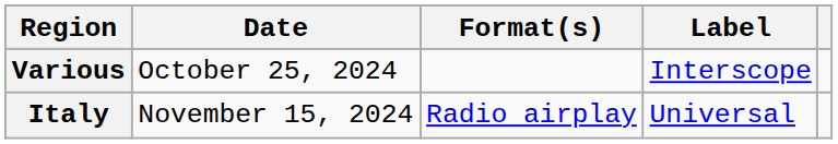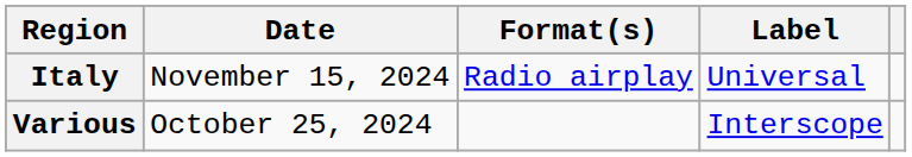 <table class="wikitable plainrowheaders">
 <tr>
 <th scope="col">Region</th>
 <th scope="col">Date</th>
 <th scope="col">Format(s)</th>
 <th scope="col">Label</th>
 <th scope="col"></th>
 </tr>
 <tr>
+<th scope="row">Italy</th>
+<td>November 15, 2024</td>
+<td><a href='#'>Radio airplay</a></td>
+<td><a href='#'> Universal</a></td>
+<td style="text-align:center;"></td>
+</tr>
+<tr>
 <th scope="row">Various</th>
 <td>October 25, 2024</td>
 <td></td>
 <td><a href='#'>Interscope</a></td>
 <td style="text-align:center;"></td>
 </tr>
-<tr>
-<th scope="row">Italy</th>
-<td>November 15, 2024</td>
-<td><a href='#'>Radio airplay</a></td>
-<td><a href='#'> Universal</a></td>
-<td style="text-align:center;"></td>
-</tr>
 </table>
